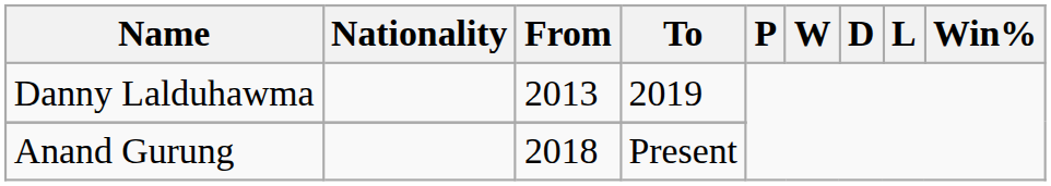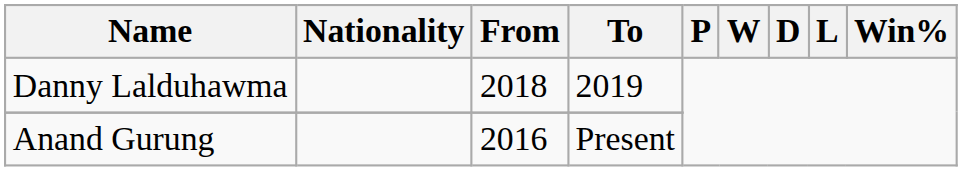 <table class="wikitable plainrowheaders sortable" style="text-align:center">
 <tr>
 <th>Name</th>
 <th>Nationality</th>
 <th>From</th>
 <th class="unsortable">To</th>
 <th>P</th>
 <th>W</th>
 <th>D</th>
 <th>L</th>
 <th>Win%</th>
 </tr>
 <tr>
 <td scope=row style=text-align:left>Danny Lalduhawma</td>
 <td align=left></td>
-<td align=left>2013</td>
+<td align=left>2018</td>
 <td align=left>2019<br></td>
 </tr>
 <tr>
 </tr>
 <tr>
 <td scope=row style=text-align:left>Anand Gurung</td>
 <td align=left></td>
-<td align=left>2018</td>
+<td align=left>2016</td>
 <td align=left>Present<br></td>
 </tr>
 </table>
